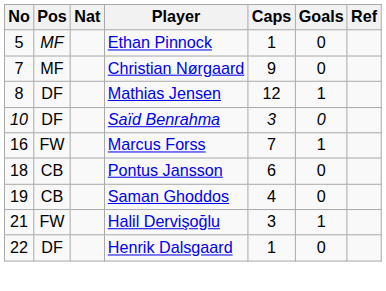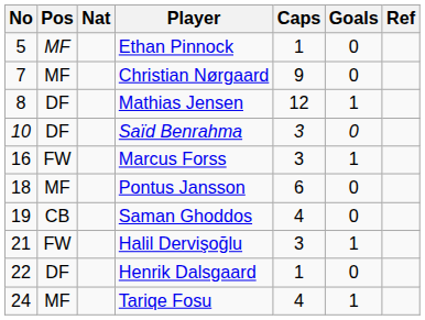 <table class="wikitable" style="text-align:center; border:1px #aaa solid;">
 <tr>
 <th>No</th>
 <th>Pos</th>
 <th>Nat</th>
 <th>Player</th>
 <th>Caps</th>
 <th>Goals</th>
 <th>Ref</th>
 </tr>
 <tr>
 <td>5</td>
 <td><em>MF</em></td>
 <td></td>
 <td style="text-align:left;"><a href='#'>Ethan Pinnock</a></td>
 <td>1</td>
 <td>0</td>
 <td></td>
 </tr>
 <tr>
 <td>7</td>
 <td>MF</td>
 <td></td>
 <td style="text-align:left;"><a href='#'>Christian Nørgaard</a></td>
 <td>9</td>
 <td>0</td>
 <td></td>
 </tr>
 <tr>
 <td>8</td>
 <td>DF</td>
 <td></td>
 <td style="text-align:left;"><a href='#'>Mathias Jensen</a></td>
 <td>12</td>
 <td>1</td>
 <td></td>
 </tr>
 <tr>
 <td><em>10</em></td>
 <td>DF</td>
 <td><em></em></td>
 <td style="text-align:left;"><em><a href='#'>Saïd Benrahma</a></em></td>
 <td><em>3</em></td>
 <td><em>0</em></td>
 <td></td>
 </tr>
 <tr>
 <td>16</td>
 <td>FW</td>
 <td></td>
 <td style="text-align:left;"><a href='#'>Marcus Forss</a></td>
-<td>7</td>
+<td>3</td>
 <td>1</td>
 <td></td>
 </tr>
 <tr>
 <td>18</td>
-<td>CB</td>
+<td>MF</td>
 <td></td>
 <td style="text-align:left;"><a href='#'>Pontus Jansson</a></td>
 <td>6</td>
 <td>0</td>
 <td></td>
 </tr>
 <tr>
 <td>19</td>
 <td>CB</td>
 <td></td>
 <td style="text-align:left;"><a href='#'>Saman Ghoddos</a></td>
 <td>4</td>
 <td>0</td>
 <td></td>
 </tr>
 <tr>
 <td>21</td>
 <td>FW</td>
 <td></td>
 <td style="text-align:left;"><a href='#'>Halil Dervişoğlu</a></td>
 <td>3</td>
 <td>1</td>
 <td></td>
 </tr>
 <tr>
 <td>22</td>
 <td>DF</td>
 <td></td>
 <td style="text-align:left;"><a href='#'>Henrik Dalsgaard</a></td>
 <td>1</td>
 <td>0</td>
 <td></td>
 </tr>
+<tr>
+<td>24</td>
+<td>MF</td>
+<td></td>
+<td style="text-align:left;"><a href='#'>Tariqe Fosu</a></td>
+<td>4</td>
+<td>1</td>
+<td></td>
+</tr>
 </table>
